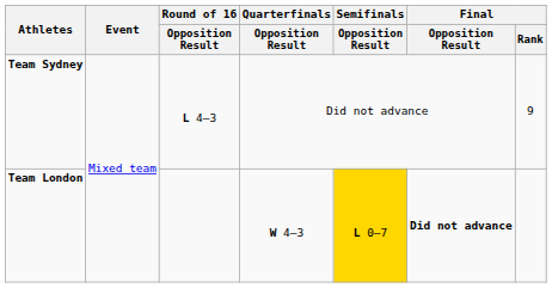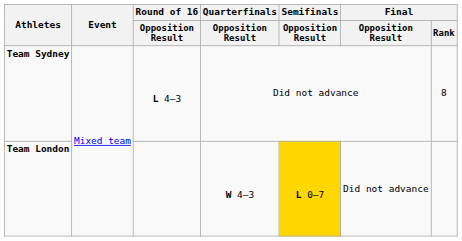 <table class="wikitable" style="font-size:90%">
 <tr>
 <th rowspan=2>Athletes</th>
 <th rowspan=2>Event</th>
 <th>Round of 16</th>
 <th>Quarterfinals</th>
 <th>Semifinals</th>
 <th colspan=2>Final</th>
 </tr>
 <tr style="font-size:95%">
 <th>Opposition<br>Result</th>
 <th>Opposition<br>Result</th>
 <th>Opposition<br>Result</th>
 <th>Opposition<br>Result</th>
 <th>Rank</th>
 </tr>
 <tr align=center>
 <td align=left><strong>Team Sydney</strong><br><br><br><br><br><br><br><br></td>
 <td rowspan=2 align=left><a href='#'>Mixed team</a></td>
 <td><br><strong>L</strong> 4–3</td>
 <td colspan=3>Did not advance</td>
-<td>9</td>
+<td>8</td>
 </tr>
 <tr align=center>
 <td align=left><strong>Team London</strong><br><br><br><br><br><br><br><br></td>
 <td></td>
 <td><br><strong>W</strong> 4–3</td>
 <td style="background: gold;"><br><strong>L</strong> 0–7</td>
-<td><strong>Did not advance</strong></td>
+<td>Did not advance</td>
 <td></td>
 </tr>
 </table>
